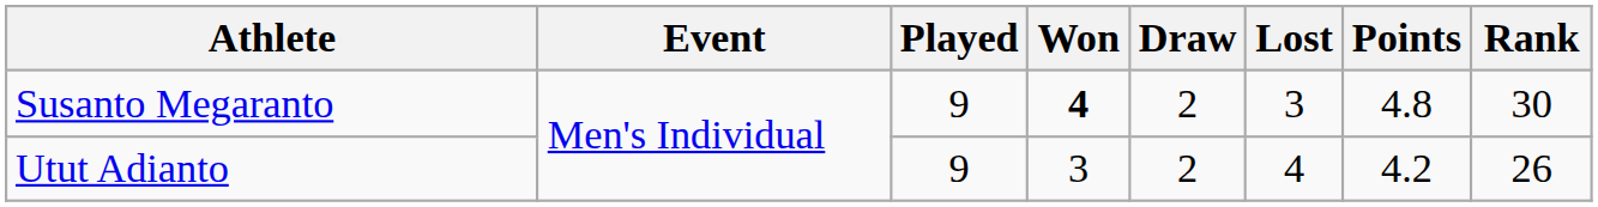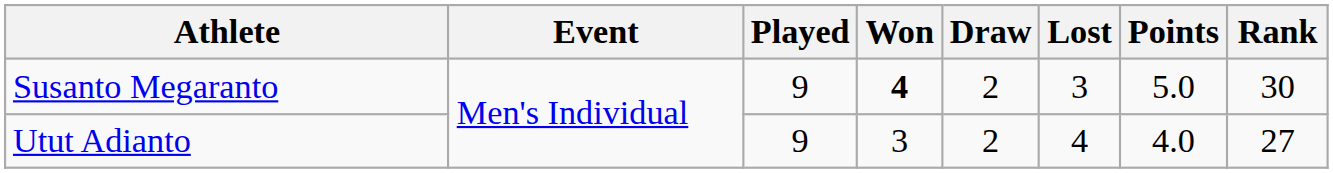 <table class=wikitable style="text-align:center">
 <tr>
 <th width=200>Athlete</th>
 <th width=130>Event</th>
 <th width=30>Played</th>
 <th width=30>Won</th>
 <th width=30>Draw</th>
 <th width=30>Lost</th>
 <th width=30>Points</th>
 <th width=40>Rank</th>
 </tr>
 <tr>
 <td style="text-align:left"><a href='#'>Susanto Megaranto</a></td>
 <td align="left" rowspan=2><a href='#'>Men's Individual</a></td>
 <td>9</td>
 <td><strong>4</strong></td>
 <td>2</td>
 <td>3</td>
-<td>4.8</td>
+<td>5.0</td>
 <td>30</td>
 </tr>
 <tr>
 <td style="text-align:left"><a href='#'>Utut Adianto</a></td>
 <td>9</td>
 <td>3</td>
 <td>2</td>
 <td>4</td>
-<td>4.2</td>
-<td>26</td>
+<td>4.0</td>
+<td>27</td>
 </tr>
 </table>
